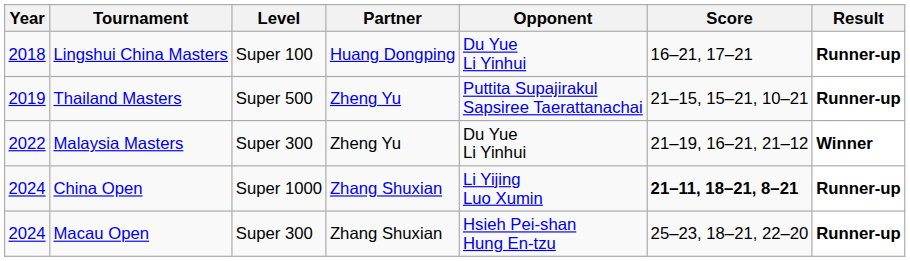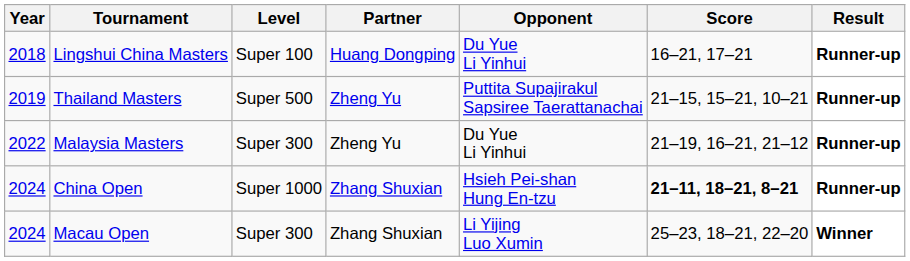 <table class="sortable wikitable" style="font-size: 90%;">
 <tr>
 <th>Year</th>
 <th>Tournament</th>
 <th>Level</th>
 <th>Partner</th>
 <th>Opponent</th>
 <th>Score</th>
 <th>Result</th>
 </tr>
 <tr>
 <td align="center"><a href='#'>2018</a></td>
 <td align="left"><a href='#'>Lingshui China Masters</a></td>
 <td align="left">Super 100</td>
 <td align="left"> <a href='#'>Huang Dongping</a></td>
 <td align="left"> <a href='#'>Du Yue</a><br> <a href='#'>Li Yinhui</a></td>
 <td align="left">16–21, 17–21</td>
 <td style="text-align:left; background:white"> <strong>Runner-up</strong></td>
 </tr>
 <tr>
 <td align="center"><a href='#'>2019</a></td>
 <td align="left"><a href='#'>Thailand Masters</a></td>
 <td align="left">Super 500</td>
 <td align="left"> <a href='#'>Zheng Yu</a></td>
 <td align="left"> <a href='#'>Puttita Supajirakul</a><br> <a href='#'>Sapsiree Taerattanachai</a></td>
 <td align="left">21–15, 15–21, 10–21</td>
 <td style="text-align:left; background:white"> <strong>Runner-up</strong></td>
 </tr>
 <tr>
 <td align="center"><a href='#'>2022</a></td>
 <td align="left"><a href='#'>Malaysia Masters</a></td>
 <td align="left">Super 300</td>
 <td align="left"> Zheng Yu</td>
 <td align="left"> Du Yue<br> Li Yinhui</td>
 <td align="left">21–19, 16–21, 21–12</td>
-<td style="text-align:left; background:white"> <strong>Winner</strong></td>
+<td style="text-align:left; background:white"> <strong>Runner-up</strong></td>
 </tr>
 <tr>
 <td align="center"><a href='#'>2024</a></td>
 <td align="left"><a href='#'>China Open</a></td>
 <td align="left">Super 1000</td>
 <td align="left"> <a href='#'>Zhang Shuxian</a></td>
-<td align="left"> <a href='#'>Li Yijing</a><br> <a href='#'>Luo Xumin</a></td>
+<td align="left"> <a href='#'>Hsieh Pei-shan</a><br> <a href='#'>Hung En-tzu</a></td>
 <td align="left"><strong>21–11, 18–21, 8–21</strong></td>
 <td style="text-align:left; background:white"> <strong>Runner-up</strong></td>
 </tr>
 <tr>
 <td align="center"><a href='#'>2024</a></td>
 <td align="left"><a href='#'>Macau Open</a></td>
 <td align="left">Super 300</td>
 <td align="left"> Zhang Shuxian</td>
-<td align="left"> <a href='#'>Hsieh Pei-shan</a><br> <a href='#'>Hung En-tzu</a></td>
+<td align="left"> <a href='#'>Li Yijing</a><br> <a href='#'>Luo Xumin</a></td>
 <td align="left">25–23, 18–21, 22–20</td>
-<td style="text-align:left; background:white"> <strong>Runner-up</strong></td>
+<td style="text-align:left; background:white"> <strong>Winner</strong></td>
 </tr>
 </table>
